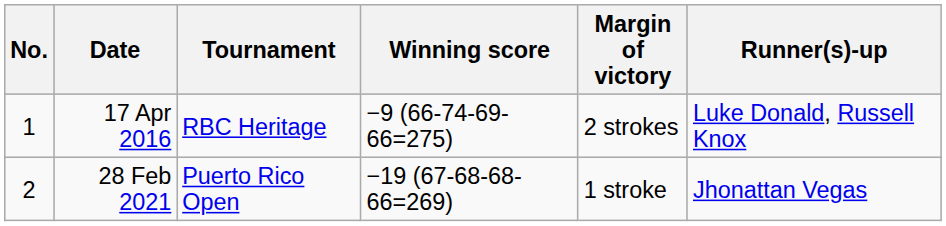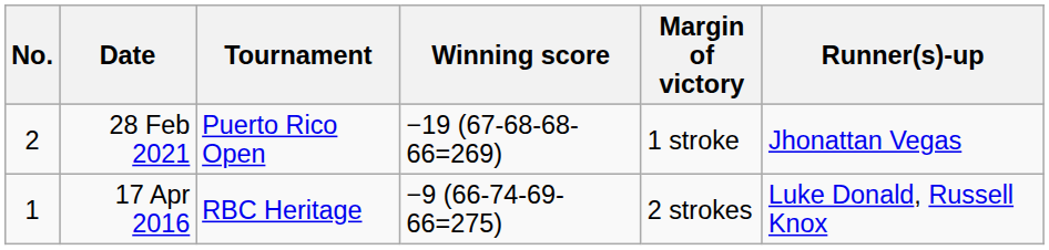 <table class="wikitable" style="font-size:95%;">
 <tr>
 <th>No.</th>
 <th>Date</th>
 <th>Tournament</th>
 <th>Winning score</th>
 <th>Margin of<br>victory</th>
 <th>Runner(s)-up</th>
 </tr>
 <tr>
+<td align=center>2</td>
+<td align=right>28 Feb <a href='#'>2021</a></td>
+<td><a href='#'>Puerto Rico Open</a></td>
+<td>−19 (67-68-68-66=269)</td>
+<td>1 stroke</td>
+<td> <a href='#'>Jhonattan Vegas</a></td>
+</tr>
+<tr>
 <td align=center>1</td>
 <td align=right>17 Apr <a href='#'>2016</a></td>
 <td><a href='#'>RBC Heritage</a></td>
 <td>−9 (66-74-69-66=275)</td>
 <td>2 strokes</td>
 <td> <a href='#'>Luke Donald</a>,  <a href='#'>Russell Knox</a></td>
 </tr>
-<tr>
-<td align=center>2</td>
-<td align=right>28 Feb <a href='#'>2021</a></td>
-<td><a href='#'>Puerto Rico Open</a></td>
-<td>−19 (67-68-68-66=269)</td>
-<td>1 stroke</td>
-<td> <a href='#'>Jhonattan Vegas</a></td>
-</tr>
 </table>
